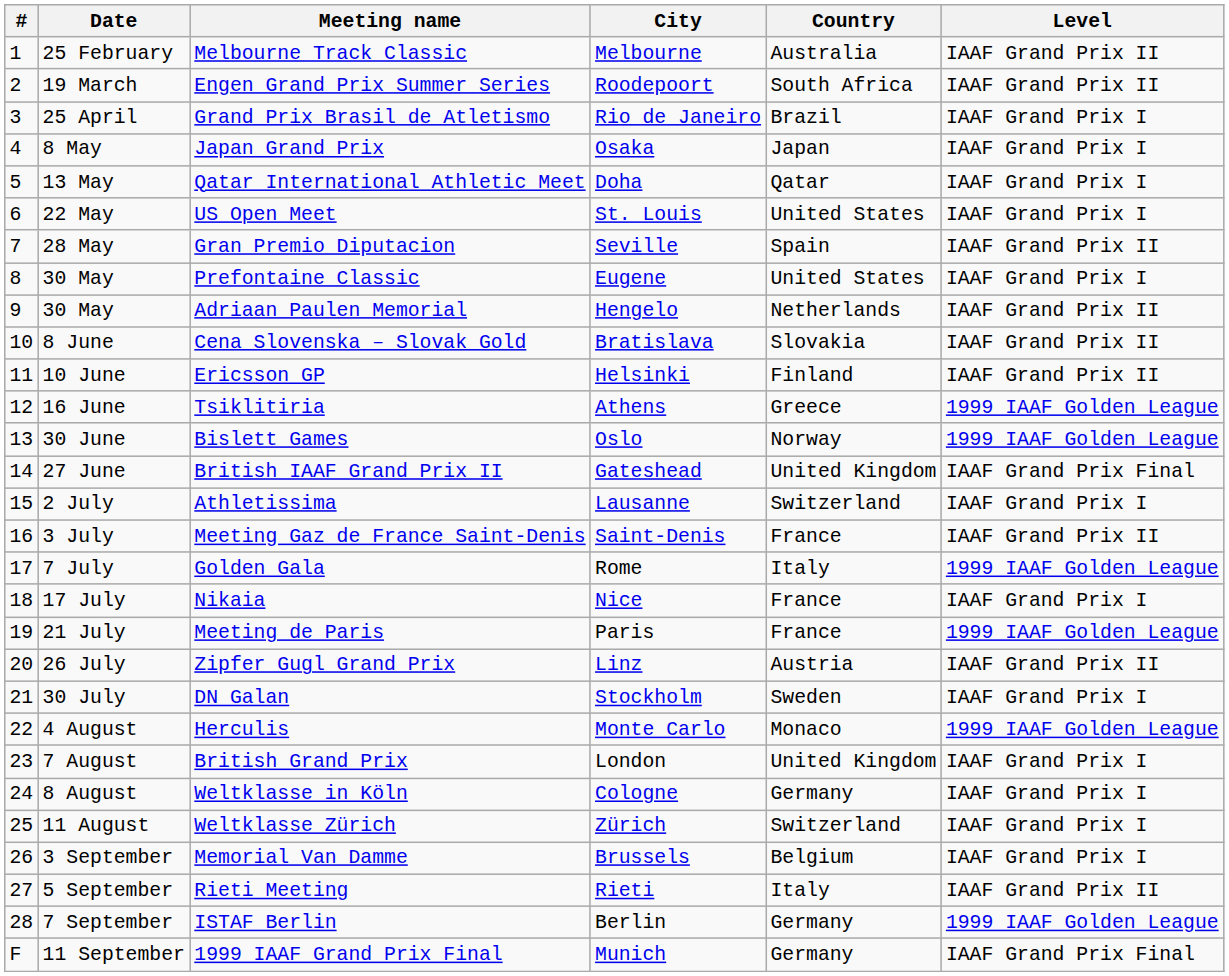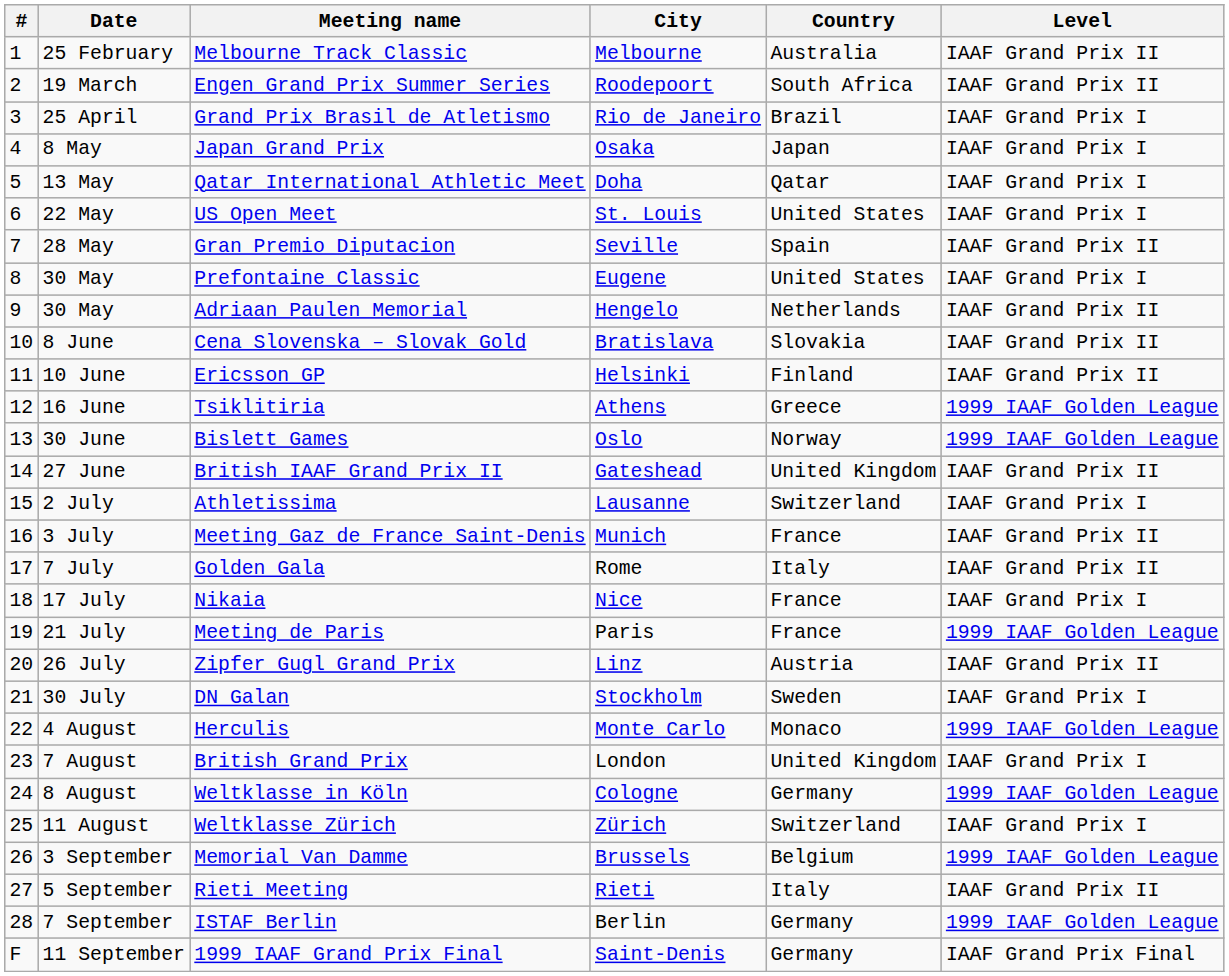 <table class=wikitable>
 <tr>
 <th>#</th>
 <th>Date</th>
 <th>Meeting name</th>
 <th>City</th>
 <th>Country</th>
 <th>Level</th>
 </tr>
 <tr>
 <td>1</td>
 <td>25 February</td>
 <td><a href='#'>Melbourne Track Classic</a></td>
 <td><a href='#'>Melbourne</a></td>
 <td>Australia</td>
 <td>IAAF Grand Prix II</td>
 </tr>
 <tr>
 <td>2</td>
 <td>19 March</td>
 <td><a href='#'>Engen Grand Prix Summer Series</a></td>
 <td><a href='#'>Roodepoort</a></td>
 <td>South Africa</td>
 <td>IAAF Grand Prix II</td>
 </tr>
 <tr>
 <td>3</td>
 <td>25 April</td>
 <td><a href='#'>Grand Prix Brasil de Atletismo</a></td>
 <td><a href='#'>Rio de Janeiro</a></td>
 <td>Brazil</td>
 <td>IAAF Grand Prix I</td>
 </tr>
 <tr>
 <td>4</td>
 <td>8 May</td>
 <td><a href='#'>Japan Grand Prix</a></td>
 <td><a href='#'>Osaka</a></td>
 <td>Japan</td>
 <td>IAAF Grand Prix I</td>
 </tr>
 <tr>
 <td>5</td>
 <td>13 May</td>
 <td><a href='#'>Qatar International Athletic Meet</a></td>
 <td><a href='#'>Doha</a></td>
 <td>Qatar</td>
 <td>IAAF Grand Prix I</td>
 </tr>
 <tr>
 <td>6</td>
 <td>22 May</td>
 <td><a href='#'>US Open Meet</a></td>
 <td><a href='#'>St. Louis</a></td>
 <td>United States</td>
 <td>IAAF Grand Prix I</td>
 </tr>
 <tr>
 <td>7</td>
 <td>28 May</td>
 <td><a href='#'>Gran Premio Diputacion</a></td>
 <td><a href='#'>Seville</a></td>
 <td>Spain</td>
 <td>IAAF Grand Prix II</td>
 </tr>
 <tr>
 <td>8</td>
 <td>30 May</td>
 <td><a href='#'>Prefontaine Classic</a></td>
 <td><a href='#'>Eugene</a></td>
 <td>United States</td>
 <td>IAAF Grand Prix I</td>
 </tr>
 <tr>
 <td>9</td>
 <td>30 May</td>
 <td><a href='#'>Adriaan Paulen Memorial</a></td>
 <td><a href='#'>Hengelo</a></td>
 <td>Netherlands</td>
 <td>IAAF Grand Prix II</td>
 </tr>
 <tr>
 <td>10</td>
 <td>8 June</td>
 <td><a href='#'>Cena Slovenska – Slovak Gold</a></td>
 <td><a href='#'>Bratislava</a></td>
 <td>Slovakia</td>
 <td>IAAF Grand Prix II</td>
 </tr>
 <tr>
 <td>11</td>
 <td>10 June</td>
 <td><a href='#'>Ericsson GP</a></td>
 <td><a href='#'>Helsinki</a></td>
 <td>Finland</td>
 <td>IAAF Grand Prix II</td>
 </tr>
 <tr>
 <td>12</td>
 <td>16 June</td>
 <td><a href='#'>Tsiklitiria</a></td>
 <td><a href='#'>Athens</a></td>
 <td>Greece</td>
 <td><a href='#'>1999 IAAF Golden League</a></td>
 </tr>
 <tr>
 <td>13</td>
 <td>30 June</td>
 <td><a href='#'>Bislett Games</a></td>
 <td><a href='#'>Oslo</a></td>
 <td>Norway</td>
 <td><a href='#'>1999 IAAF Golden League</a></td>
 </tr>
 <tr>
 <td>14</td>
 <td>27 June</td>
 <td><a href='#'>British IAAF Grand Prix II</a></td>
 <td><a href='#'>Gateshead</a></td>
 <td>United Kingdom</td>
-<td>IAAF Grand Prix Final</td>
+<td>IAAF Grand Prix II</td>
 </tr>
 <tr>
 <td>15</td>
 <td>2 July</td>
 <td><a href='#'>Athletissima</a></td>
 <td><a href='#'>Lausanne</a></td>
 <td>Switzerland</td>
 <td>IAAF Grand Prix I</td>
 </tr>
 <tr>
 <td>16</td>
 <td>3 July</td>
 <td><a href='#'>Meeting Gaz de France Saint-Denis</a></td>
-<td><a href='#'>Saint-Denis</a></td>
+<td><a href='#'>Munich</a></td>
 <td>France</td>
 <td>IAAF Grand Prix II</td>
 </tr>
 <tr>
 <td>17</td>
 <td>7 July</td>
 <td><a href='#'>Golden Gala</a></td>
 <td>Rome</td>
 <td>Italy</td>
-<td><a href='#'>1999 IAAF Golden League</a></td>
+<td>IAAF Grand Prix II</td>
 </tr>
 <tr>
 <td>18</td>
 <td>17 July</td>
 <td><a href='#'>Nikaia</a></td>
 <td><a href='#'>Nice</a></td>
 <td>France</td>
 <td>IAAF Grand Prix I</td>
 </tr>
 <tr>
 <td>19</td>
 <td>21 July</td>
 <td><a href='#'>Meeting de Paris</a></td>
 <td>Paris</td>
 <td>France</td>
 <td><a href='#'>1999 IAAF Golden League</a></td>
 </tr>
 <tr>
 <td>20</td>
 <td>26 July</td>
 <td><a href='#'>Zipfer Gugl Grand Prix</a></td>
 <td><a href='#'>Linz</a></td>
 <td>Austria</td>
 <td>IAAF Grand Prix II</td>
 </tr>
 <tr>
 <td>21</td>
 <td>30 July</td>
 <td><a href='#'>DN Galan</a></td>
 <td><a href='#'>Stockholm</a></td>
 <td>Sweden</td>
 <td>IAAF Grand Prix I</td>
 </tr>
 <tr>
 <td>22</td>
 <td>4 August</td>
 <td><a href='#'>Herculis</a></td>
 <td><a href='#'>Monte Carlo</a></td>
 <td>Monaco</td>
 <td><a href='#'>1999 IAAF Golden League</a></td>
 </tr>
 <tr>
 <td>23</td>
 <td>7 August</td>
 <td><a href='#'>British Grand Prix</a></td>
 <td>London</td>
 <td>United Kingdom</td>
 <td>IAAF Grand Prix I</td>
 </tr>
 <tr>
 <td>24</td>
 <td>8 August</td>
 <td><a href='#'>Weltklasse in Köln</a></td>
 <td><a href='#'>Cologne</a></td>
 <td>Germany</td>
-<td>IAAF Grand Prix I</td>
+<td><a href='#'>1999 IAAF Golden League</a></td>
 </tr>
 <tr>
 <td>25</td>
 <td>11 August</td>
 <td><a href='#'>Weltklasse Zürich</a></td>
 <td><a href='#'>Zürich</a></td>
 <td>Switzerland</td>
 <td>IAAF Grand Prix I</td>
 </tr>
 <tr>
 <td>26</td>
 <td>3 September</td>
 <td><a href='#'>Memorial Van Damme</a></td>
 <td><a href='#'>Brussels</a></td>
 <td>Belgium</td>
-<td>IAAF Grand Prix I</td>
+<td><a href='#'>1999 IAAF Golden League</a></td>
 </tr>
 <tr>
 <td>27</td>
 <td>5 September</td>
 <td><a href='#'>Rieti Meeting</a></td>
 <td><a href='#'>Rieti</a></td>
 <td>Italy</td>
 <td>IAAF Grand Prix II</td>
 </tr>
 <tr>
 <td>28</td>
 <td>7 September</td>
 <td><a href='#'>ISTAF Berlin</a></td>
 <td>Berlin</td>
 <td>Germany</td>
 <td><a href='#'>1999 IAAF Golden League</a></td>
 </tr>
 <tr>
 <td>F</td>
 <td>11 September</td>
 <td><a href='#'>1999 IAAF Grand Prix Final</a></td>
-<td><a href='#'>Munich</a></td>
+<td><a href='#'>Saint-Denis</a></td>
 <td>Germany</td>
 <td>IAAF Grand Prix Final</td>
 </tr>
 </table>
